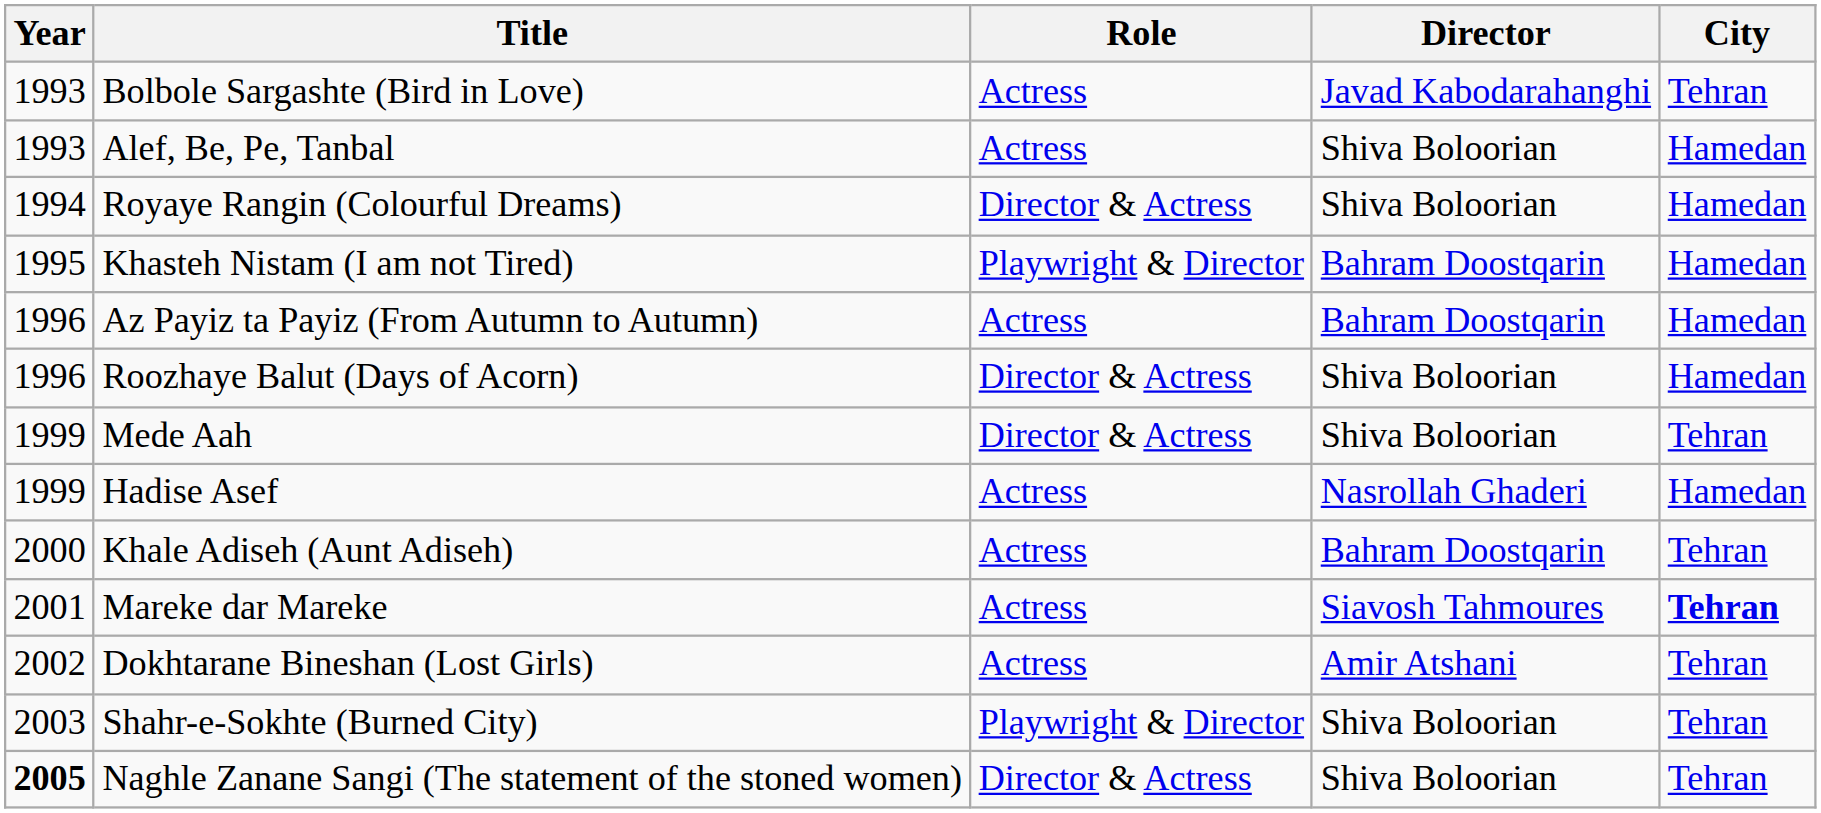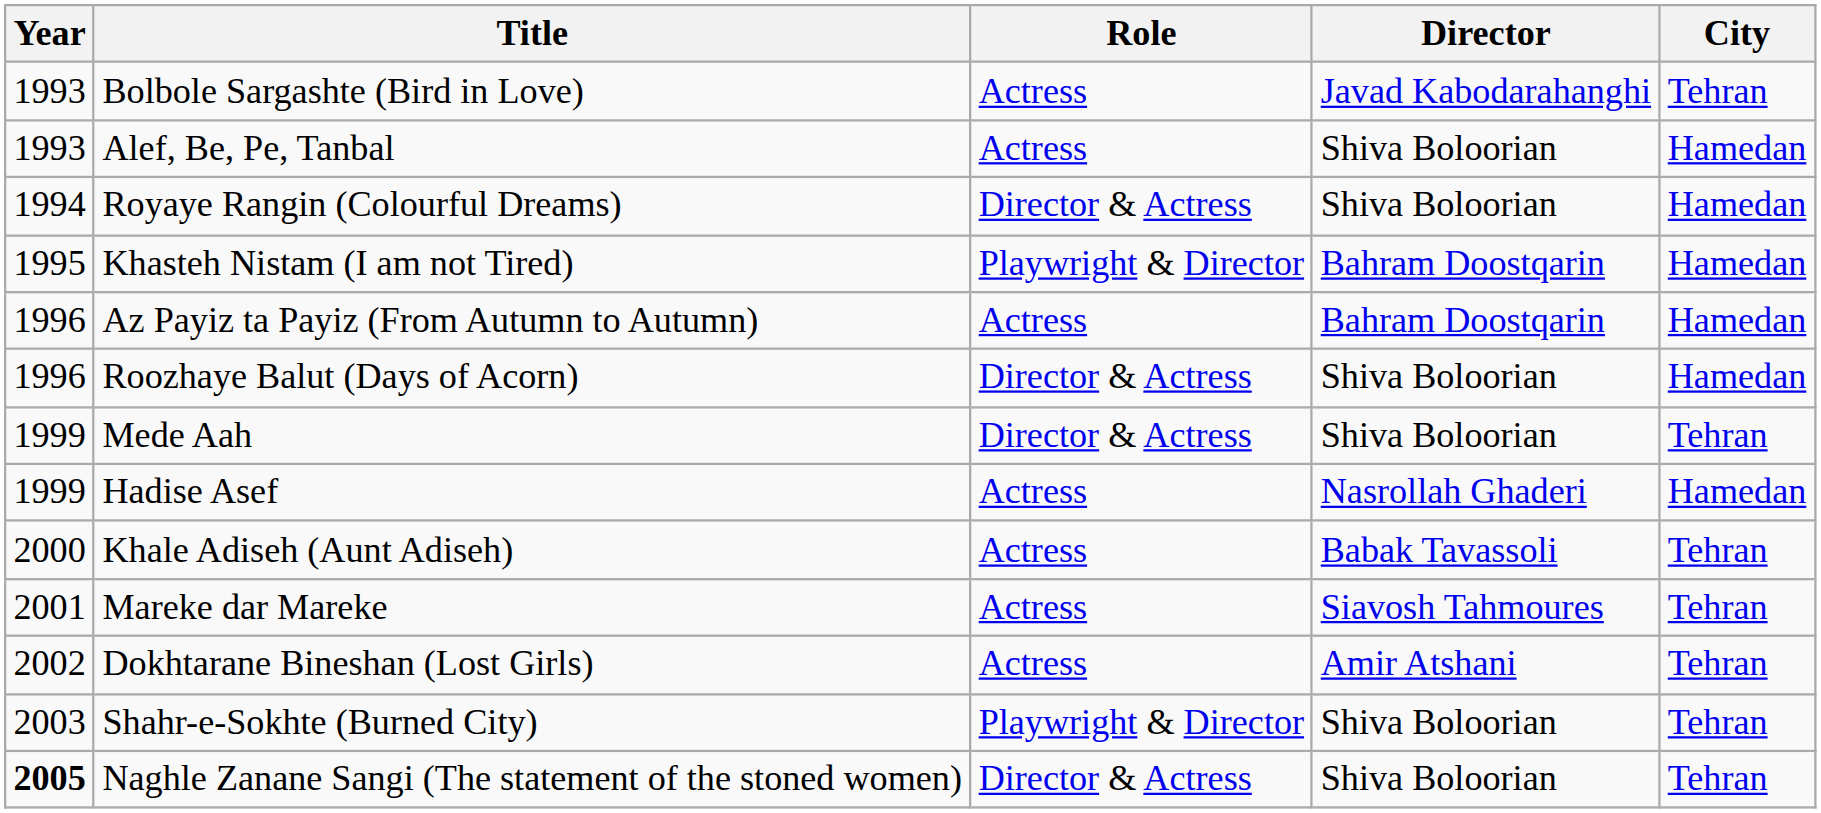 <table class="wikitable sortable">
 <tr>
 <th>Year</th>
 <th>Title</th>
 <th>Role</th>
 <th>Director</th>
 <th>City</th>
 </tr>
 <tr>
 <td>1993</td>
 <td>Bolbole Sargashte (Bird in Love)</td>
 <td><a href='#'>Actress</a></td>
 <td><a href='#'>Javad Kabodarahanghi</a></td>
 <td><a href='#'>Tehran</a></td>
 </tr>
 <tr>
 <td>1993</td>
 <td>Alef, Be, Pe, Tanbal</td>
 <td><a href='#'>Actress</a></td>
 <td>Shiva Boloorian</td>
 <td><a href='#'>Hamedan</a></td>
 </tr>
 <tr>
 <td>1994</td>
 <td>Royaye Rangin (Colourful Dreams)</td>
 <td><a href='#'>Director</a> & <a href='#'>Actress</a></td>
 <td>Shiva Boloorian</td>
 <td><a href='#'>Hamedan</a></td>
 </tr>
 <tr>
 <td>1995</td>
 <td>Khasteh Nistam (I am not Tired)</td>
 <td><a href='#'>Playwright</a> & <a href='#'>Director</a></td>
 <td><a href='#'>Bahram Doostqarin</a></td>
 <td><a href='#'>Hamedan</a></td>
 </tr>
 <tr>
 <td>1996</td>
 <td>Az Payiz ta Payiz (From Autumn to Autumn)</td>
 <td><a href='#'>Actress</a></td>
 <td><a href='#'>Bahram Doostqarin</a></td>
 <td><a href='#'>Hamedan</a></td>
 </tr>
 <tr>
 <td>1996</td>
 <td>Roozhaye Balut (Days of Acorn)</td>
 <td><a href='#'>Director</a> & <a href='#'>Actress</a></td>
 <td>Shiva Boloorian</td>
 <td><a href='#'>Hamedan</a></td>
 </tr>
 <tr>
 <td>1999</td>
 <td>Mede Aah</td>
 <td><a href='#'>Director</a> & <a href='#'>Actress</a></td>
 <td>Shiva Boloorian</td>
 <td><a href='#'>Tehran</a></td>
 </tr>
 <tr>
 <td>1999</td>
 <td>Hadise Asef</td>
 <td><a href='#'>Actress</a></td>
 <td><a href='#'>Nasrollah Ghaderi</a></td>
 <td><a href='#'>Hamedan</a></td>
 </tr>
 <tr>
 <td>2000</td>
 <td>Khale Adiseh (Aunt Adiseh)</td>
 <td><a href='#'>Actress</a></td>
-<td><a href='#'>Bahram Doostqarin</a></td>
+<td><a href='#'>Babak Tavassoli</a></td>
 <td><a href='#'>Tehran</a></td>
 </tr>
 <tr>
 <td>2001</td>
 <td>Mareke dar Mareke</td>
 <td><a href='#'>Actress</a></td>
 <td><a href='#'>Siavosh Tahmoures</a></td>
-<td><strong><a href='#'>Tehran</a></strong></td>
+<td><a href='#'>Tehran</a></td>
 </tr>
 <tr>
 <td>2002</td>
 <td>Dokhtarane Bineshan (Lost Girls)</td>
 <td><a href='#'>Actress</a></td>
 <td><a href='#'>Amir Atshani</a></td>
 <td><a href='#'>Tehran</a></td>
 </tr>
 <tr>
 <td>2003</td>
 <td>Shahr-e-Sokhte (Burned City)</td>
 <td><a href='#'>Playwright</a> & <a href='#'>Director</a></td>
 <td>Shiva Boloorian</td>
 <td><a href='#'>Tehran</a></td>
 </tr>
 <tr>
 <td><strong>2005</strong></td>
 <td>Naghle Zanane Sangi (The statement of the stoned women)</td>
 <td><a href='#'>Director</a> & <a href='#'>Actress</a></td>
 <td>Shiva Boloorian</td>
 <td><a href='#'>Tehran</a></td>
 </tr>
 </table>
